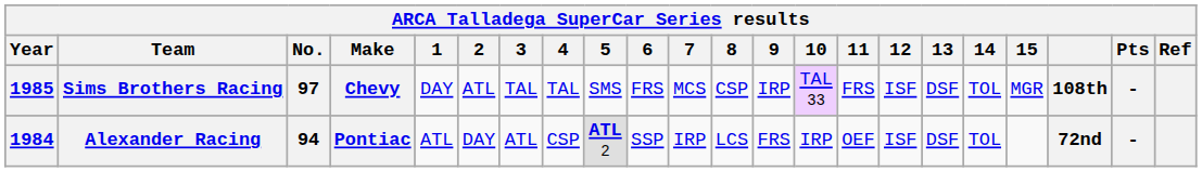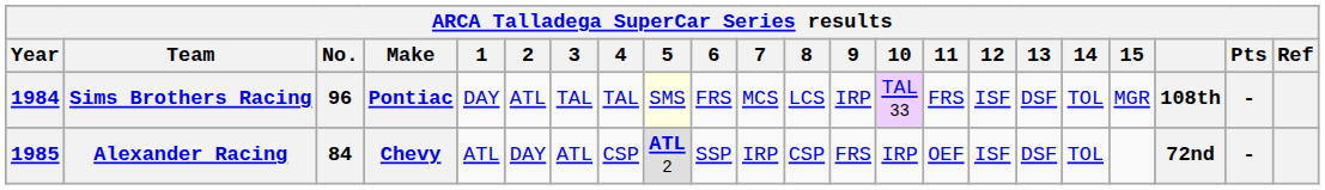 <table class="wikitable" style="text-align:center; font-size:75%">
 <tr>
 <th colspan=22><a href='#'>ARCA Talladega SuperCar Series</a> results</th>
 </tr>
 <tr>
 <th>Year</th>
 <th>Team</th>
 <th>No.</th>
 <th>Make</th>
 <th>1</th>
 <th>2</th>
 <th>3</th>
 <th>4</th>
 <th>5</th>
 <th>6</th>
 <th>7</th>
 <th>8</th>
 <th>9</th>
 <th>10</th>
 <th>11</th>
 <th>12</th>
 <th>13</th>
 <th>14</th>
 <th>15</th>
 <th></th>
 <th>Pts</th>
 <th>Ref</th>
 </tr>
 <tr>
-<th><a href='#'>1985</a></th>
+<th><a href='#'>1984</a></th>
 <th><a href='#'>Sims Brothers Racing</a></th>
-<th>97</th>
-<th><a href='#'>Chevy</a></th>
+<th>96</th>
+<th><a href='#'>Pontiac</a></th>
 <td><a href='#'>DAY</a></td>
 <td><a href='#'>ATL</a></td>
 <td><a href='#'>TAL</a></td>
 <td><a href='#'>TAL</a></td>
-<td><a href='#'>SMS</a></td>
+<td style="background: lightyellow;"><a href='#'>SMS</a></td>
 <td><a href='#'>FRS</a></td>
 <td><a href='#'>MCS</a></td>
-<td><a href='#'>CSP</a></td>
+<td><a href='#'>LCS</a></td>
 <td><a href='#'>IRP</a></td>
 <td style="background:#EFCFFF;"><a href='#'>TAL</a><br><small>33</small></td>
 <td><a href='#'>FRS</a></td>
 <td><a href='#'>ISF</a></td>
 <td><a href='#'>DSF</a></td>
 <td><a href='#'>TOL</a></td>
 <td><a href='#'>MGR</a></td>
 <th>108th</th>
 <th>-</th>
 <th></th>
 </tr>
 <tr>
-<th><a href='#'>1984</a></th>
+<th><a href='#'>1985</a></th>
 <th><a href='#'>Alexander Racing</a></th>
-<th>94</th>
-<th><a href='#'>Pontiac</a></th>
+<th>84</th>
+<th><a href='#'>Chevy</a></th>
 <td><a href='#'>ATL</a></td>
 <td><a href='#'>DAY</a></td>
 <td><a href='#'>ATL</a></td>
 <td><a href='#'>CSP</a></td>
 <td style="background:#DFDFDF;"><strong><a href='#'>ATL</a></strong><br><small>2</small></td>
 <td><a href='#'>SSP</a></td>
 <td><a href='#'>IRP</a></td>
-<td><a href='#'>LCS</a></td>
+<td><a href='#'>CSP</a></td>
 <td><a href='#'>FRS</a></td>
 <td><a href='#'>IRP</a></td>
 <td><a href='#'>OEF</a></td>
 <td><a href='#'>ISF</a></td>
 <td><a href='#'>DSF</a></td>
 <td><a href='#'>TOL</a></td>
 <td></td>
 <th>72nd</th>
 <th>-</th>
 <th></th>
 </tr>
 </table>
